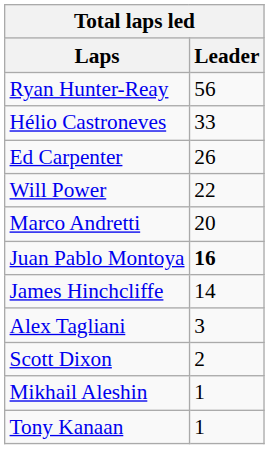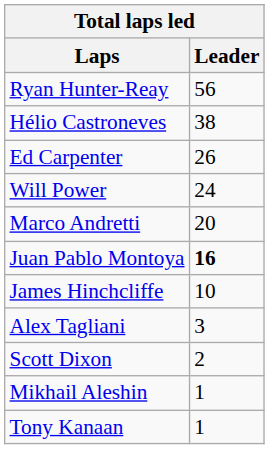 <table class="wikitable">
 <tr>
 <th colspan=2>Total laps led</th>
 </tr>
 <tr>
 <th>Laps</th>
 <th>Leader</th>
 </tr>
 <tr>
 <td><a href='#'>Ryan Hunter-Reay</a></td>
 <td>56</td>
 </tr>
 <tr>
 <td><a href='#'>Hélio Castroneves</a></td>
-<td>33</td>
+<td>38</td>
 </tr>
 <tr>
 <td><a href='#'>Ed Carpenter</a></td>
 <td>26</td>
 </tr>
 <tr>
 <td><a href='#'>Will Power</a></td>
-<td>22</td>
+<td>24</td>
 </tr>
 <tr>
 <td><a href='#'>Marco Andretti</a></td>
 <td>20</td>
 </tr>
 <tr>
 <td><a href='#'>Juan Pablo Montoya</a></td>
 <td><strong>16</strong></td>
 </tr>
 <tr>
 <td><a href='#'>James Hinchcliffe</a></td>
-<td>14</td>
+<td>10</td>
 </tr>
 <tr>
 <td><a href='#'>Alex Tagliani</a></td>
 <td>3</td>
 </tr>
 <tr>
 <td><a href='#'>Scott Dixon</a></td>
 <td>2</td>
 </tr>
 <tr>
 <td><a href='#'>Mikhail Aleshin</a></td>
 <td>1</td>
 </tr>
 <tr>
 <td><a href='#'>Tony Kanaan</a></td>
 <td>1</td>
 </tr>
 </table>
